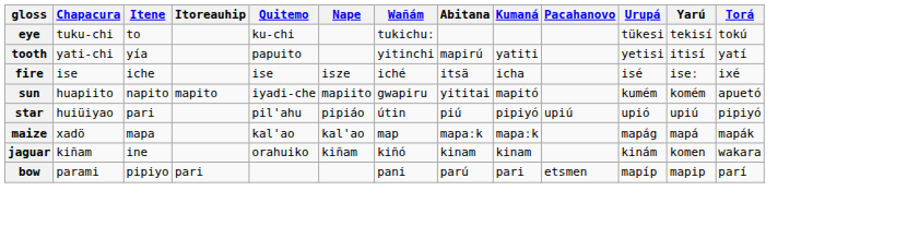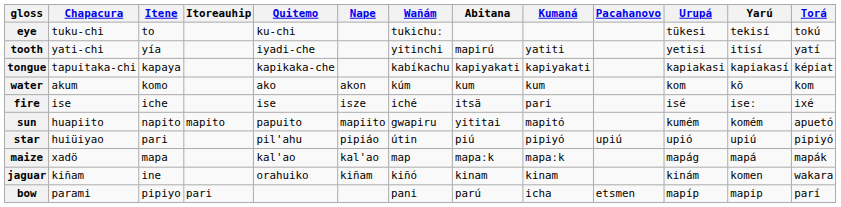 <table class="wikitable sortable" style="font-size: 85%">
 <tr>
 <th>gloss</th>
 <th><a href='#'>Chapacura</a></th>
 <th><a href='#'>Itene</a></th>
 <th>Itoreauhip</th>
 <th><a href='#'>Quitemo</a></th>
 <th><a href='#'>Nape</a></th>
 <th><a href='#'>Wañám</a></th>
 <th>Abitana</th>
 <th><a href='#'>Kumaná</a></th>
 <th><a href='#'>Pacahanovo</a></th>
 <th><a href='#'>Urupá</a></th>
 <th>Yarú</th>
 <th><a href='#'>Torá</a></th>
 </tr>
 <tr>
 <th>eye</th>
 <td>tuku-chi</td>
 <td>to</td>
 <td></td>
 <td>ku-chi</td>
 <td></td>
 <td>tukichuː</td>
 <td></td>
 <td></td>
 <td></td>
 <td>tükesi</td>
 <td>tekisí</td>
 <td>tokú</td>
 </tr>
 <tr>
 <th>tooth</th>
 <td>yati-chi</td>
 <td>yía</td>
 <td></td>
-<td>papuito</td>
+<td>iyadi-che</td>
 <td></td>
 <td>yitinchi</td>
 <td>mapirú</td>
 <td>yatiti</td>
 <td></td>
 <td>yetisi</td>
 <td>itisí</td>
 <td>yatí</td>
 </tr>
 <tr>
+<th>tongue</th>
+<td>tapuitaka-chi</td>
+<td>kapaya</td>
+<td></td>
+<td>kapikaka-che</td>
+<td></td>
+<td>kabíkachu</td>
+<td>kapiyakati</td>
+<td>kapiyakati</td>
+<td></td>
+<td>kapiakasi</td>
+<td>kapiakasí</td>
+<td>képiat</td>
+</tr>
+<tr>
+<th>water</th>
+<td>akum</td>
+<td>komo</td>
+<td></td>
+<td>ako</td>
+<td>akon</td>
+<td>kúm</td>
+<td>kum</td>
+<td>kum</td>
+<td></td>
+<td>kom</td>
+<td>kõ</td>
+<td>kom</td>
+</tr>
+<tr>
 <th>fire</th>
 <td>ise</td>
 <td>iche</td>
 <td></td>
 <td>ise</td>
 <td>isze</td>
 <td>iché</td>
 <td>itsä</td>
-<td>icha</td>
+<td>pari</td>
 <td></td>
 <td>isé</td>
 <td>iseː</td>
 <td>ixé</td>
 </tr>
 <tr>
 <th>sun</th>
 <td>huapiito</td>
 <td>napito</td>
 <td>mapito</td>
-<td>iyadi-che</td>
+<td>papuito</td>
 <td>mapiito</td>
 <td>gwapiru</td>
 <td>yititai</td>
 <td>mapitó</td>
 <td></td>
 <td>kumém</td>
 <td>komém</td>
 <td>apuetó</td>
 </tr>
 <tr>
 <th>star</th>
 <td>huiüiyao</td>
 <td>pari</td>
 <td></td>
 <td>pil'ahu</td>
 <td>pipiáo</td>
 <td>útin</td>
 <td>piú</td>
 <td>pipiyó</td>
 <td>upiú</td>
 <td>upió</td>
 <td>upiú</td>
 <td>pipiyó</td>
 </tr>
 <tr>
 <th>maize</th>
 <td>xadö</td>
 <td>mapa</td>
 <td></td>
 <td>kal'ao</td>
 <td>kal'ao</td>
 <td>map</td>
 <td>mapaːk</td>
 <td>mapaːk</td>
 <td></td>
 <td>mapág</td>
 <td>mapá</td>
 <td>mapák</td>
 </tr>
 <tr>
 <th>jaguar</th>
 <td>kiñam</td>
 <td>ine</td>
 <td></td>
 <td>orahuiko</td>
 <td>kiñam</td>
 <td>kiñó</td>
 <td>kinam</td>
 <td>kinam</td>
 <td></td>
 <td>kinám</td>
 <td>komen</td>
 <td>wakara</td>
 </tr>
 <tr>
 <th>bow</th>
 <td>parami</td>
 <td>pipiyo</td>
 <td>pari</td>
 <td></td>
 <td></td>
 <td>pani</td>
 <td>parú</td>
-<td>pari</td>
+<td>icha</td>
 <td>etsmen</td>
 <td>mapíp</td>
 <td>mapip</td>
 <td>parí</td>
 </tr>
 </table>
